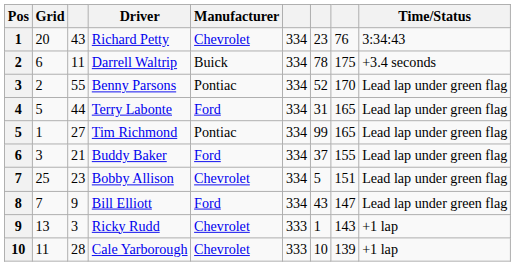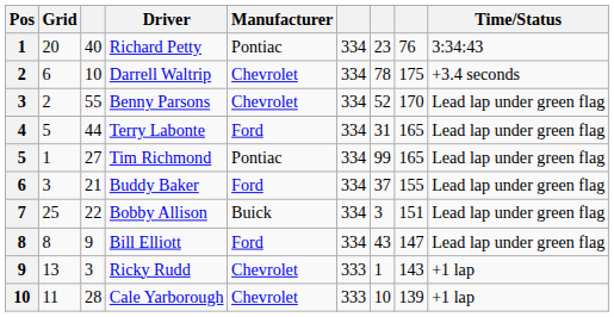 <table class="sortable wikitable" style="font-size:95%">
 <tr>
 <th>Pos</th>
 <th>Grid</th>
 <th></th>
 <th>Driver</th>
 <th>Manufacturer</th>
 <th></th>
 <th></th>
 <th></th>
 <th>Time/Status</th>
 </tr>
 <tr>
 <th>1</th>
 <td>20</td>
-<td>43</td>
+<td>40</td>
 <td><a href='#'>Richard Petty</a></td>
-<td><a href='#'>Chevrolet</a></td>
+<td>Pontiac</td>
 <td>334</td>
 <td>23</td>
 <td>76</td>
 <td>3:34:43</td>
 </tr>
 <tr>
 <th>2</th>
 <td>6</td>
-<td>11</td>
+<td>10</td>
 <td><a href='#'>Darrell Waltrip</a></td>
-<td>Buick</td>
+<td><a href='#'>Chevrolet</a></td>
 <td>334</td>
 <td>78</td>
 <td>175</td>
 <td>+3.4 seconds</td>
 </tr>
 <tr>
 <th>3</th>
 <td>2</td>
 <td>55</td>
 <td><a href='#'>Benny Parsons</a></td>
-<td>Pontiac</td>
+<td><a href='#'>Chevrolet</a></td>
 <td>334</td>
 <td>52</td>
 <td>170</td>
 <td>Lead lap under green flag</td>
 </tr>
 <tr>
 <th>4</th>
 <td>5</td>
 <td>44</td>
 <td><a href='#'>Terry Labonte</a></td>
 <td><a href='#'>Ford</a></td>
 <td>334</td>
 <td>31</td>
 <td>165</td>
 <td>Lead lap under green flag</td>
 </tr>
 <tr>
 <th>5</th>
 <td>1</td>
 <td>27</td>
 <td><a href='#'>Tim Richmond</a></td>
 <td>Pontiac</td>
 <td>334</td>
 <td>99</td>
 <td>165</td>
 <td>Lead lap under green flag</td>
 </tr>
 <tr>
 <th>6</th>
 <td>3</td>
 <td>21</td>
 <td><a href='#'>Buddy Baker</a></td>
 <td><a href='#'>Ford</a></td>
 <td>334</td>
 <td>37</td>
 <td>155</td>
 <td>Lead lap under green flag</td>
 </tr>
 <tr>
 <th>7</th>
 <td>25</td>
-<td>23</td>
+<td>22</td>
 <td><a href='#'>Bobby Allison</a></td>
-<td><a href='#'>Chevrolet</a></td>
+<td>Buick</td>
 <td>334</td>
-<td>5</td>
+<td>3</td>
 <td>151</td>
 <td>Lead lap under green flag</td>
 </tr>
 <tr>
 <th>8</th>
-<td>7</td>
+<td>8</td>
 <td>9</td>
 <td><a href='#'>Bill Elliott</a></td>
 <td><a href='#'>Ford</a></td>
 <td>334</td>
 <td>43</td>
 <td>147</td>
 <td>Lead lap under green flag</td>
 </tr>
 <tr>
 <th>9</th>
 <td>13</td>
 <td>3</td>
 <td><a href='#'>Ricky Rudd</a></td>
 <td><a href='#'>Chevrolet</a></td>
 <td>333</td>
 <td>1</td>
 <td>143</td>
 <td>+1 lap</td>
 </tr>
 <tr>
 <th>10</th>
 <td>11</td>
 <td>28</td>
 <td><a href='#'>Cale Yarborough</a></td>
 <td><a href='#'>Chevrolet</a></td>
 <td>333</td>
 <td>10</td>
 <td>139</td>
 <td>+1 lap</td>
 </tr>
 </table>
